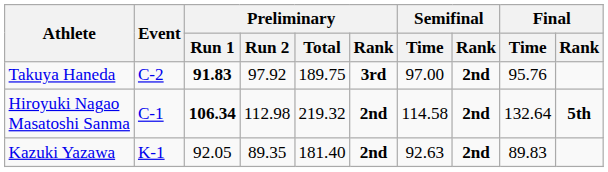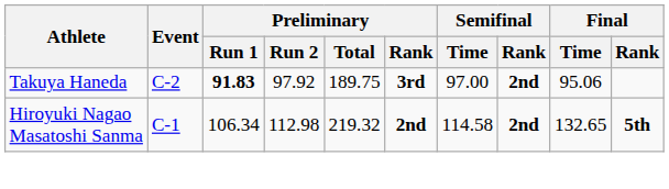 <table class=wikitable style="font-size:90%">
 <tr>
 <th rowspan=2>Athlete</th>
 <th rowspan=2>Event</th>
 <th colspan=4>Preliminary</th>
 <th colspan=2>Semifinal</th>
 <th colspan=2>Final</th>
 </tr>
 <tr>
 <th>Run 1</th>
 <th>Run 2</th>
 <th>Total</th>
 <th>Rank</th>
 <th>Time</th>
 <th>Rank</th>
 <th>Time</th>
 <th>Rank</th>
 </tr>
 <tr>
 <td><a href='#'>Takuya Haneda</a></td>
 <td><a href='#'>C-2</a></td>
 <td align=center><strong>91.83</strong></td>
 <td align=center>97.92</td>
 <td align=center>189.75</td>
 <td align=center><strong>3rd</strong></td>
 <td align=center>97.00</td>
 <td align=center><strong>2nd</strong></td>
-<td align=center>95.76</td>
+<td align=center>95.06</td>
 <td align=center></td>
 </tr>
 <tr>
 <td><a href='#'>Hiroyuki Nagao</a><br><a href='#'>Masatoshi Sanma</a></td>
 <td><a href='#'>C-1</a></td>
-<td align=center><strong>106.34</strong></td>
+<td align=center>106.34</td>
 <td align=center>112.98</td>
 <td align=center>219.32</td>
 <td align=center><strong>2nd</strong></td>
 <td align=center>114.58</td>
 <td align=center><strong>2nd</strong></td>
-<td align=center>132.64</td>
+<td align=center>132.65</td>
 <td align=center><strong>5th</strong></td>
 </tr>
-<tr>
-<td><a href='#'>Kazuki Yazawa</a></td>
-<td><a href='#'>K-1</a></td>
-<td align=center>92.05</td>
-<td align=center>89.35</td>
-<td align=center>181.40</td>
-<td align=center><strong>2nd</strong></td>
-<td align=center>92.63</td>
-<td align=center><strong>2nd</strong></td>
-<td align=center>89.83</td>
-<td align=center></td>
-</tr>
 </table>
